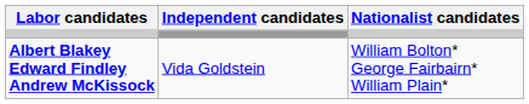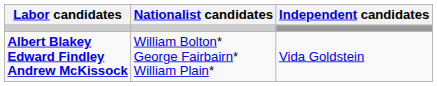 <table class="wikitable">
 <tr>
 <th><a href='#'>Labor</a> candidates</th>
+<th><a href='#'>Nationalist</a> candidates</th>
 <th><a href='#'>Independent</a> candidates</th>
-<th><a href='#'>Nationalist</a> candidates</th>
 </tr>
 <tr bgcolor="#cccccc">
 <td></td>
+<td></td>
 <td bgcolor="#999999"></td>
-<td></td>
 </tr>
 <tr>
 <td><strong><a href='#'>Albert Blakey</a></strong><br><strong><a href='#'>Edward Findley</a></strong><br><strong><a href='#'>Andrew McKissock</a></strong></td>
+<td><a href='#'>William Bolton</a>*<br><a href='#'>George Fairbairn</a>*<br><a href='#'>William Plain</a>*</td>
 <td><a href='#'>Vida Goldstein</a></td>
-<td><a href='#'>William Bolton</a>*<br><a href='#'>George Fairbairn</a>*<br><a href='#'>William Plain</a>*</td>
 </tr>
 </table>
